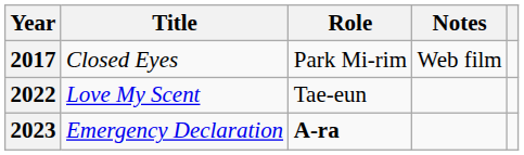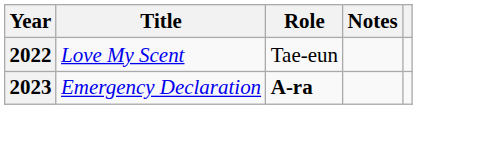 <table class="wikitable plainrowheaders sortable">
 <tr>
 <th scope="col">Year</th>
 <th scope="col">Title</th>
 <th scope="col">Role</th>
 <th scope="col">Notes</th>
 <th scope="col"></th>
-</tr>
-<tr>
-<th scope="row">2017</th>
-<td><em>Closed Eyes</em></td>
-<td>Park Mi-rim</td>
-<td>Web film</td>
-<td style="text-align:center"></td>
 </tr>
 <tr>
 <th scope="row">2022</th>
 <td><em><a href='#'>Love My Scent</a></em></td>
 <td>Tae-eun</td>
 <td></td>
 <td style="text-align:center"></td>
 </tr>
 <tr>
 <th scope="row">2023</th>
 <td><em><a href='#'>Emergency Declaration</a></em></td>
 <td><strong>A-ra</strong></td>
 <td></td>
 <td style="text-align:center"></td>
 </tr>
 </table>
